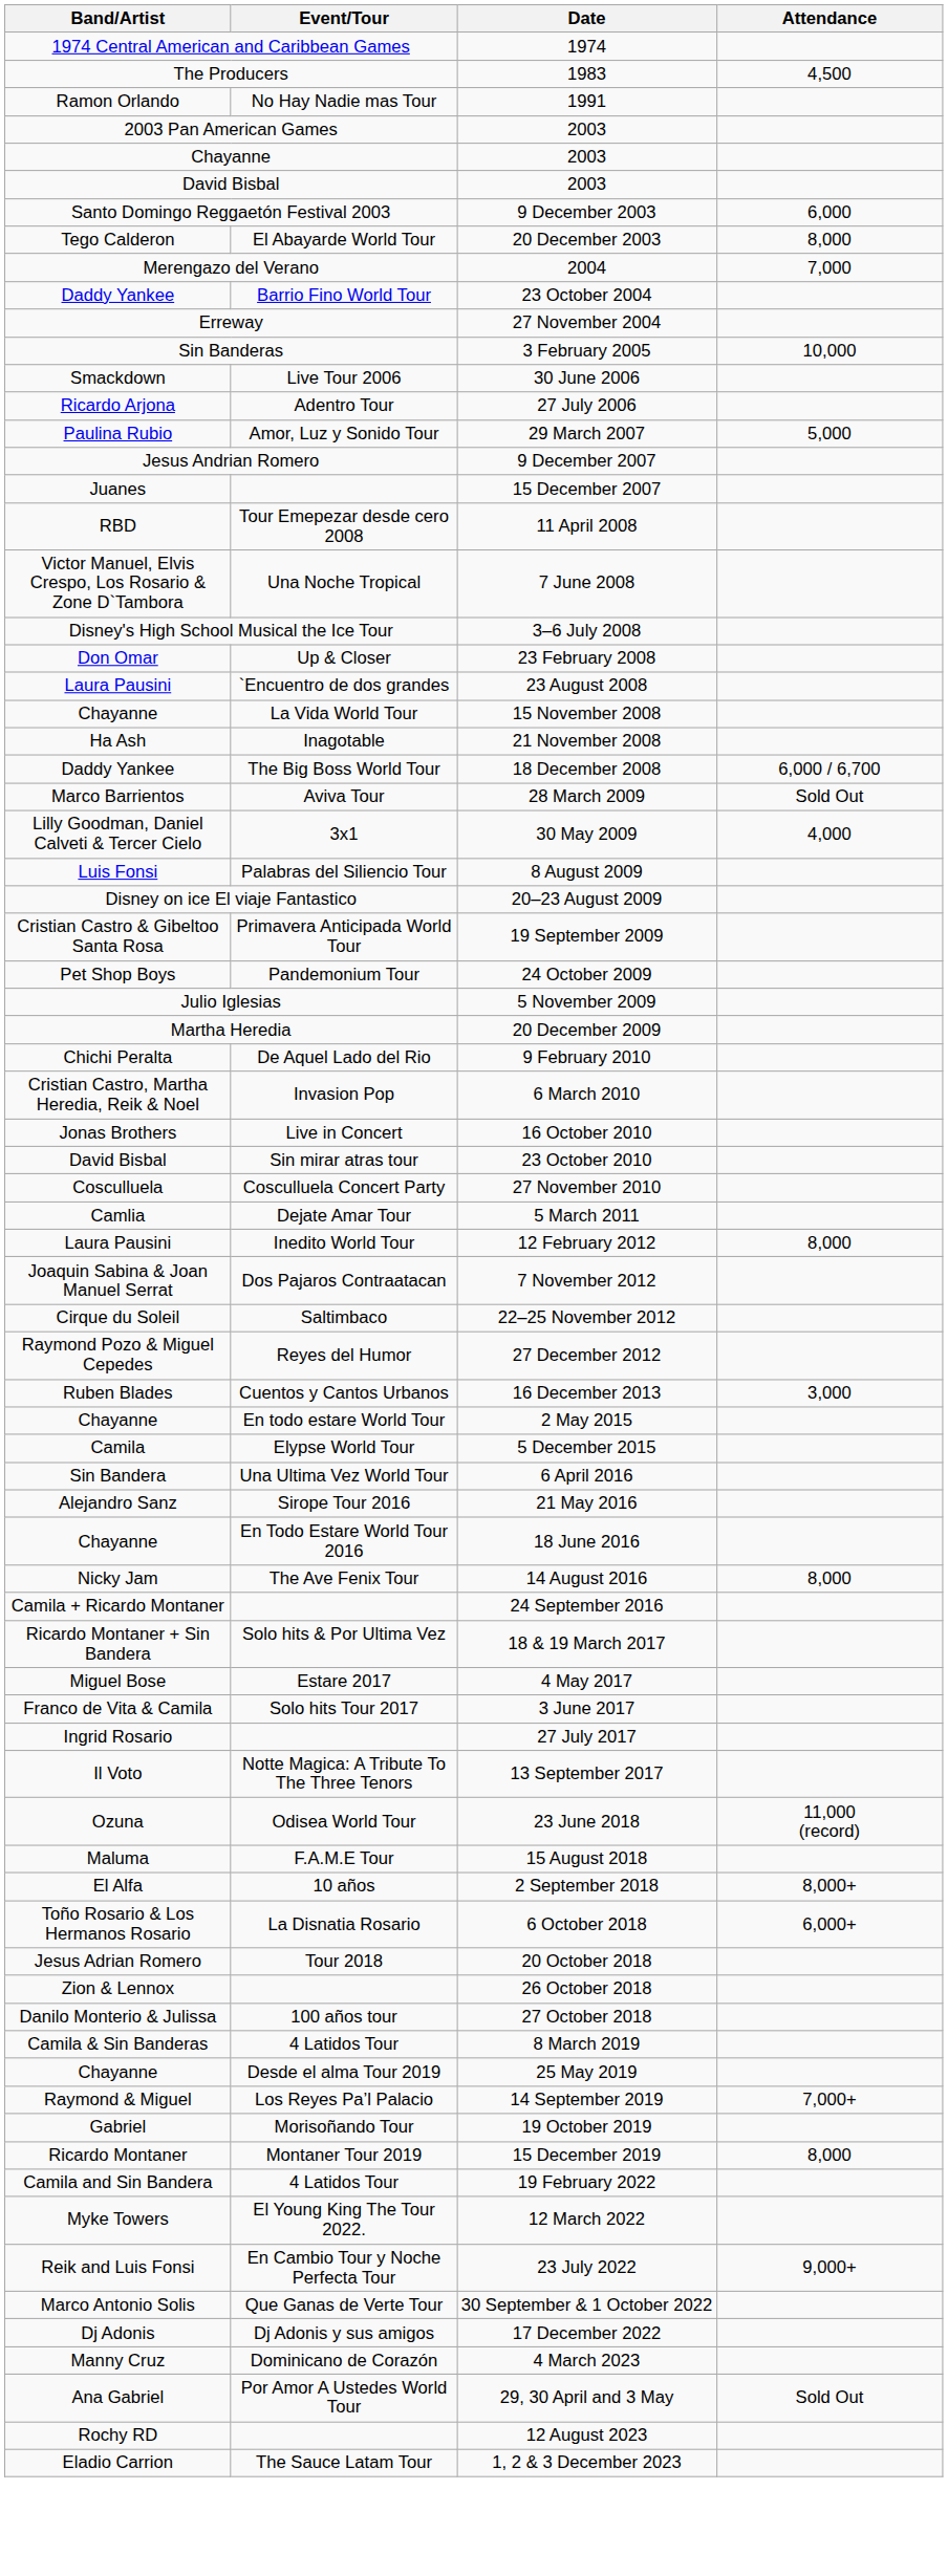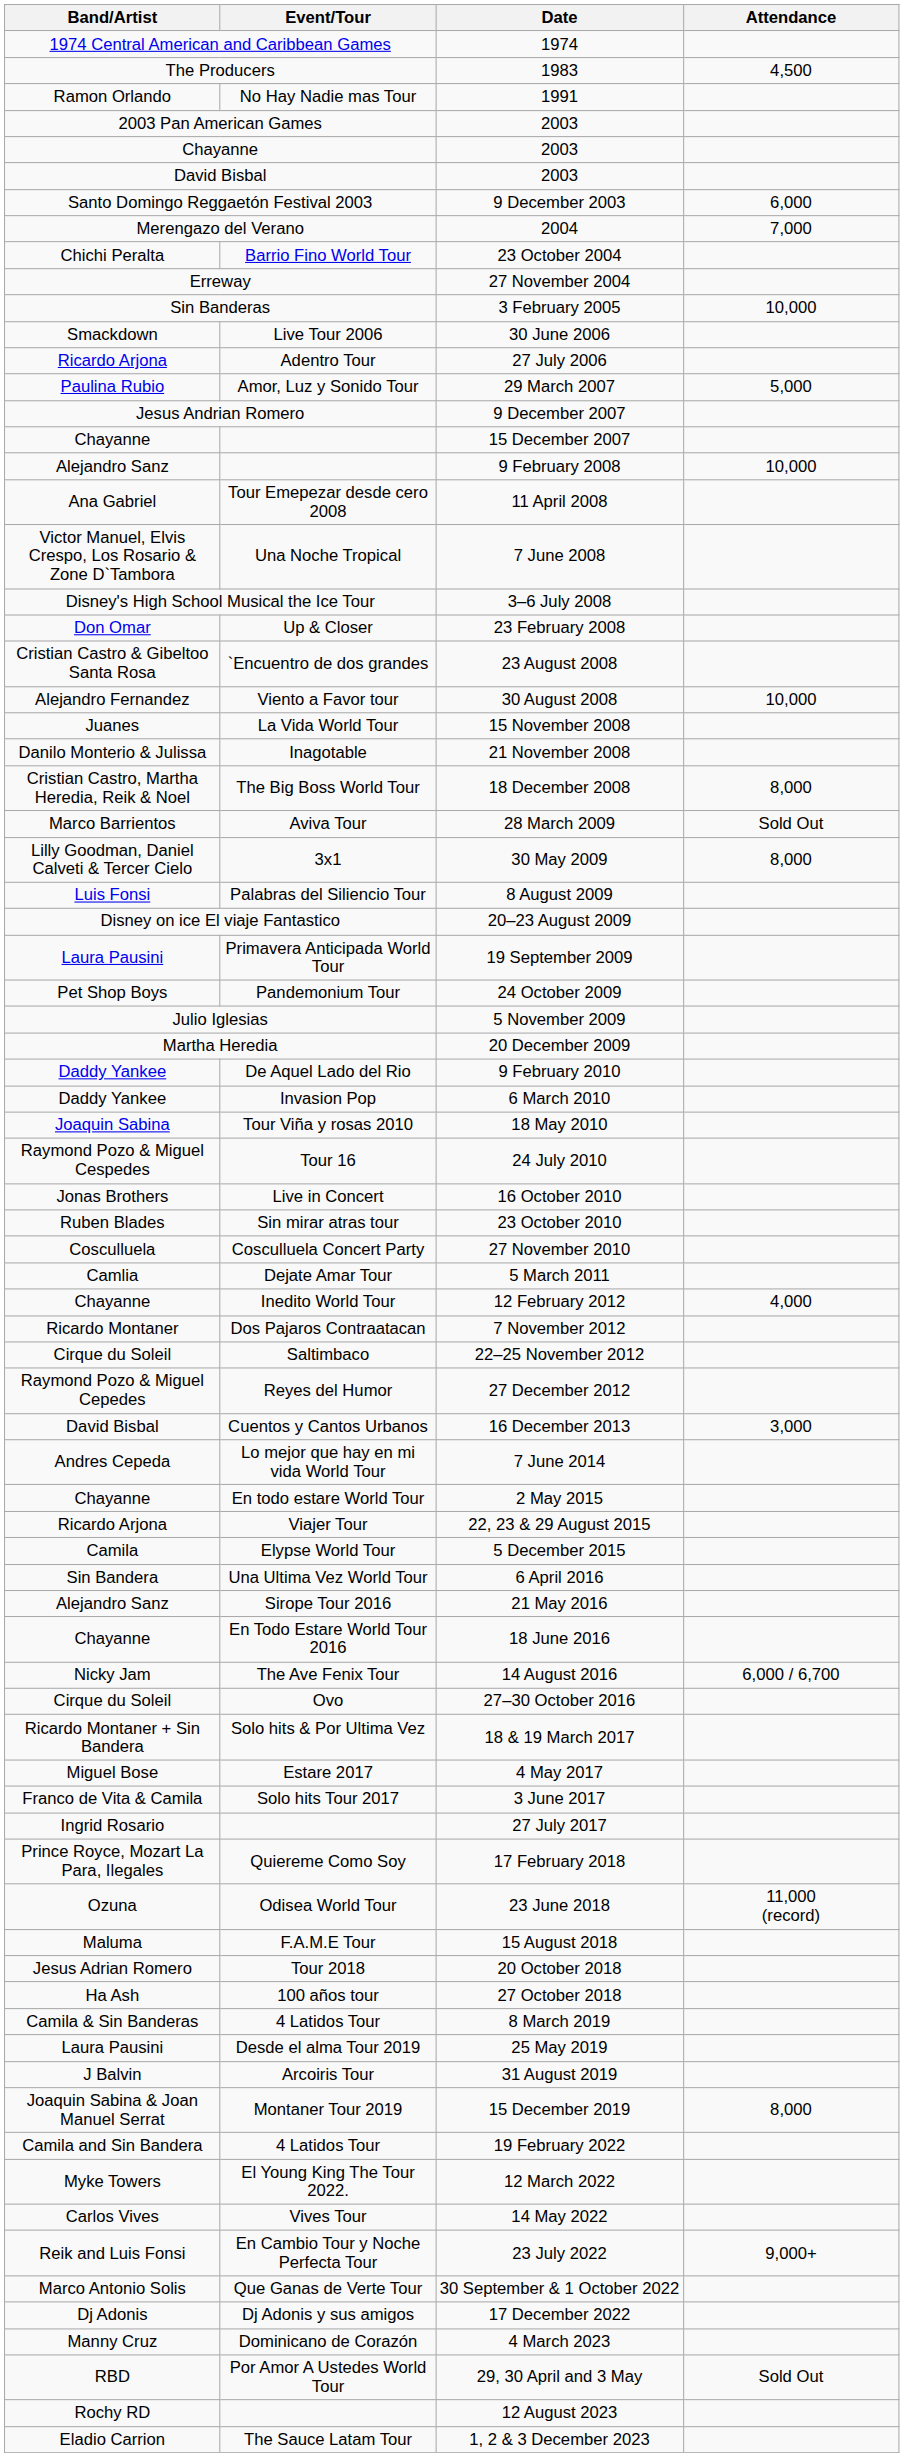 <table class="wikitable mw-collapsible mw-collapsed" style="text-align:center;">
 <tr>
 <th width="200">Band/Artist</th>
 <th width="200">Event/Tour</th>
 <th>Date</th>
 <th width="200">Attendance</th>
 </tr>
 <tr>
 <td colspan="2"><a href='#'>1974 Central American and Caribbean Games</a></td>
 <td>1974</td>
 <td></td>
 </tr>
 <tr>
 <td colspan="2">The Producers</td>
 <td>1983</td>
 <td>4,500</td>
 </tr>
 <tr>
 <td>Ramon Orlando</td>
 <td>No Hay Nadie mas Tour</td>
 <td>1991</td>
 <td></td>
 </tr>
 <tr>
 <td colspan="2">2003 Pan American Games</td>
 <td>2003</td>
 <td></td>
 </tr>
 <tr>
 <td colspan="2">Chayanne</td>
 <td>2003</td>
 <td></td>
 </tr>
 <tr>
 <td colspan="2">David Bisbal</td>
 <td>2003</td>
 <td></td>
 </tr>
 <tr>
 <td colspan="2">Santo Domingo Reggaetón Festival 2003</td>
 <td>9 December 2003</td>
 <td>6,000</td>
 </tr>
 <tr>
-<td>Tego Calderon</td>
-<td>El Abayarde World Tour</td>
-<td>20 December 2003</td>
-<td>8,000</td>
-</tr>
-<tr>
 <td colspan="2">Merengazo del Verano</td>
 <td>2004</td>
 <td>7,000</td>
 </tr>
 <tr>
-<td><a href='#'>Daddy Yankee</a></td>
+<td>Chichi Peralta</td>
 <td><a href='#'>Barrio Fino World Tour</a></td>
 <td>23 October 2004</td>
 <td></td>
 </tr>
 <tr>
 <td colspan="2">Erreway</td>
 <td>27 November 2004</td>
 <td></td>
 </tr>
 <tr>
 <td colspan="2">Sin Banderas</td>
 <td>3 February 2005</td>
 <td>10,000</td>
 </tr>
 <tr>
 <td>Smackdown</td>
 <td>Live Tour 2006</td>
 <td>30 June 2006</td>
 <td></td>
 </tr>
 <tr>
 <td><a href='#'>Ricardo Arjona</a></td>
 <td>Adentro Tour</td>
 <td>27 July 2006</td>
 <td></td>
 </tr>
 <tr>
 <td><a href='#'>Paulina Rubio</a></td>
 <td>Amor, Luz y Sonido Tour</td>
 <td>29 March 2007</td>
 <td>5,000</td>
 </tr>
 <tr>
 <td colspan="2">Jesus Andrian Romero</td>
 <td>9 December 2007</td>
 <td></td>
 </tr>
 <tr>
-<td>Juanes</td>
+<td>Chayanne</td>
 <td></td>
 <td>15 December 2007</td>
 <td></td>
 </tr>
 <tr>
-<td>RBD</td>
+<td>Alejandro Sanz</td>
+<td></td>
+<td>9 February 2008</td>
+<td>10,000</td>
+</tr>
+<tr>
+<td>Ana Gabriel</td>
 <td>Tour Emepezar desde cero 2008</td>
 <td>11 April 2008</td>
 <td></td>
 </tr>
 <tr>
 <td>Victor Manuel, Elvis Crespo, Los Rosario & Zone D`Tambora</td>
 <td>Una Noche Tropical</td>
 <td>7 June 2008</td>
 <td></td>
 </tr>
 <tr>
 <td colspan="2">Disney's High School Musical the Ice Tour</td>
 <td>3–6 July 2008</td>
 <td></td>
 </tr>
 <tr>
 <td><a href='#'>Don Omar</a></td>
 <td>Up & Closer</td>
 <td>23 February 2008</td>
 <td></td>
 </tr>
 <tr>
-<td><a href='#'>Laura Pausini</a></td>
+<td>Cristian Castro & Gibeltoo Santa Rosa</td>
 <td>`Encuentro de dos grandes</td>
 <td>23 August 2008</td>
 <td></td>
 </tr>
 <tr>
-<td>Chayanne</td>
+<td>Alejandro Fernandez</td>
+<td>Viento a Favor tour</td>
+<td>30 August 2008</td>
+<td>10,000</td>
+</tr>
+<tr>
+<td>Juanes</td>
 <td>La Vida World Tour</td>
 <td>15 November 2008</td>
 <td></td>
 </tr>
 <tr>
-<td>Ha Ash</td>
+<td>Danilo Monterio & Julissa</td>
 <td>Inagotable</td>
 <td>21 November 2008</td>
 <td></td>
 </tr>
 <tr>
-<td>Daddy Yankee</td>
+<td>Cristian Castro, Martha Heredia, Reik & Noel</td>
 <td>The Big Boss World Tour</td>
 <td>18 December 2008</td>
-<td>6,000 / 6,700</td>
+<td>8,000</td>
 </tr>
 <tr>
 <td>Marco Barrientos</td>
 <td>Aviva Tour</td>
 <td>28 March 2009</td>
 <td>Sold Out</td>
 </tr>
 <tr>
 <td>Lilly Goodman, Daniel Calveti & Tercer Cielo</td>
 <td>3x1</td>
 <td>30 May 2009</td>
-<td>4,000</td>
+<td>8,000</td>
 </tr>
 <tr>
 <td><a href='#'>Luis Fonsi</a></td>
 <td>Palabras del Siliencio Tour</td>
 <td>8 August 2009</td>
 <td></td>
 </tr>
 <tr>
 <td colspan="2">Disney on ice El viaje Fantastico</td>
 <td>20–23 August 2009</td>
 <td></td>
 </tr>
 <tr>
-<td>Cristian Castro & Gibeltoo Santa Rosa</td>
+<td><a href='#'>Laura Pausini</a></td>
 <td>Primavera Anticipada World Tour</td>
 <td>19 September 2009</td>
 <td></td>
 </tr>
 <tr>
 <td>Pet Shop Boys</td>
 <td>Pandemonium Tour</td>
 <td>24 October 2009</td>
 <td></td>
 </tr>
 <tr>
 <td colspan="2">Julio Iglesias</td>
 <td>5 November 2009</td>
 <td></td>
 </tr>
 <tr>
 <td colspan="2">Martha Heredia</td>
 <td>20 December 2009</td>
 <td></td>
 </tr>
 <tr>
-<td>Chichi Peralta</td>
+<td><a href='#'>Daddy Yankee</a></td>
 <td>De Aquel Lado del Rio</td>
 <td>9 February 2010</td>
 <td></td>
 </tr>
 <tr>
-<td>Cristian Castro, Martha Heredia, Reik & Noel</td>
+<td>Daddy Yankee</td>
 <td>Invasion Pop</td>
 <td>6 March 2010</td>
+<td></td>
+</tr>
+<tr>
+<td><a href='#'>Joaquin Sabina</a></td>
+<td>Tour Viña y rosas 2010</td>
+<td>18 May 2010</td>
+<td></td>
+</tr>
+<tr>
+<td>Raymond Pozo & Miguel Cespedes</td>
+<td>Tour 16</td>
+<td>24 July 2010</td>
 <td></td>
 </tr>
 <tr>
 <td>Jonas Brothers</td>
 <td>Live in Concert</td>
 <td>16 October 2010</td>
 <td></td>
 </tr>
 <tr>
-<td>David Bisbal</td>
+<td>Ruben Blades</td>
 <td>Sin mirar atras tour</td>
 <td>23 October 2010</td>
 <td></td>
 </tr>
 <tr>
 <td>Cosculluela</td>
 <td>Cosculluela Concert Party</td>
 <td>27 November 2010</td>
 <td></td>
 </tr>
 <tr>
 <td>Camlia</td>
 <td>Dejate Amar Tour</td>
 <td>5 March 2011</td>
 <td></td>
 </tr>
 <tr>
-<td>Laura Pausini</td>
+<td>Chayanne</td>
 <td>Inedito World Tour</td>
 <td>12 February 2012</td>
-<td>8,000</td>
+<td>4,000</td>
 </tr>
 <tr>
-<td>Joaquin Sabina & Joan Manuel Serrat</td>
+<td>Ricardo Montaner</td>
 <td>Dos Pajaros Contraatacan</td>
 <td>7 November 2012</td>
 <td></td>
 </tr>
 <tr>
 <td>Cirque du Soleil</td>
 <td>Saltimbaco</td>
 <td>22–25 November 2012</td>
 <td></td>
 </tr>
 <tr>
 <td>Raymond Pozo & Miguel Cepedes</td>
 <td>Reyes del Humor</td>
 <td>27 December 2012</td>
 <td></td>
 </tr>
 <tr>
-<td>Ruben Blades</td>
+<td>David Bisbal</td>
 <td>Cuentos y Cantos Urbanos</td>
 <td>16 December 2013</td>
 <td>3,000</td>
 </tr>
 <tr>
+<td>Andres Cepeda</td>
+<td>Lo mejor que hay en mi vida World Tour</td>
+<td>7 June 2014</td>
+<td></td>
+</tr>
+<tr>
 <td>Chayanne</td>
 <td>En todo estare World Tour</td>
 <td>2 May 2015</td>
+<td></td>
+</tr>
+<tr>
+<td>Ricardo Arjona</td>
+<td>Viajer Tour</td>
+<td>22, 23 & 29 August 2015</td>
 <td></td>
 </tr>
 <tr>
 <td>Camila</td>
 <td>Elypse World Tour</td>
 <td>5 December 2015</td>
 <td></td>
 </tr>
 <tr>
 <td>Sin Bandera</td>
 <td>Una Ultima Vez World Tour</td>
 <td>6 April 2016</td>
 <td></td>
 </tr>
 <tr>
 <td>Alejandro Sanz</td>
 <td>Sirope Tour 2016</td>
 <td>21 May 2016</td>
 <td></td>
 </tr>
 <tr>
 <td>Chayanne</td>
 <td>En Todo Estare World Tour 2016</td>
 <td>18 June 2016</td>
 <td></td>
 </tr>
 <tr>
 <td>Nicky Jam</td>
 <td>The Ave Fenix Tour</td>
 <td>14 August 2016</td>
-<td>8,000</td>
+<td>6,000 / 6,700</td>
 </tr>
 <tr>
-<td>Camila + Ricardo Montaner</td>
-<td></td>
-<td>24 September 2016</td>
+<td>Cirque du Soleil</td>
+<td>Ovo</td>
+<td>27–30 October 2016</td>
 <td></td>
 </tr>
 <tr>
 <td>Ricardo Montaner + Sin Bandera</td>
 <td>Solo hits & Por Ultima Vez<br><br></td>
 <td>18 & 19 March 2017</td>
 <td></td>
 </tr>
 <tr>
 <td>Miguel Bose</td>
 <td>Estare 2017</td>
 <td>4 May 2017</td>
 <td></td>
 </tr>
 <tr>
 <td>Franco de Vita & Camila</td>
 <td>Solo hits Tour 2017</td>
 <td>3 June 2017</td>
 <td></td>
 </tr>
 <tr>
 <td>Ingrid Rosario</td>
 <td></td>
 <td>27 July 2017</td>
 <td></td>
 </tr>
 <tr>
-<td>Il Voto</td>
-<td>Notte Magica: A Tribute To The Three Tenors</td>
-<td>13 September 2017</td>
+<td>Prince Royce, Mozart La Para, Ilegales</td>
+<td>Quiereme Como Soy</td>
+<td>17 February 2018</td>
 <td></td>
 </tr>
 <tr>
 <td>Ozuna</td>
 <td>Odisea World Tour</td>
 <td>23 June 2018</td>
 <td>11,000<br>(record)</td>
 </tr>
 <tr>
 <td>Maluma</td>
 <td>F.A.M.E Tour</td>
 <td>15 August 2018</td>
 <td></td>
 </tr>
 <tr>
-<td>El Alfa</td>
-<td>10 años</td>
-<td>2 September 2018</td>
-<td>8,000+</td>
-</tr>
-<tr>
-<td>Toño Rosario & Los Hermanos Rosario</td>
-<td>La Disnatia Rosario</td>
-<td>6 October 2018</td>
-<td>6,000+</td>
-</tr>
-<tr>
 <td>Jesus Adrian Romero</td>
 <td>Tour 2018</td>
 <td>20 October 2018</td>
 <td></td>
 </tr>
 <tr>
-<td>Zion & Lennox</td>
-<td></td>
-<td>26 October 2018</td>
-<td></td>
-</tr>
-<tr>
-<td>Danilo Monterio & Julissa</td>
+<td>Ha Ash</td>
 <td>100 años tour</td>
 <td>27 October 2018</td>
 <td></td>
 </tr>
 <tr>
 <td>Camila & Sin Banderas</td>
 <td>4 Latidos Tour</td>
 <td>8 March 2019</td>
 <td></td>
 </tr>
 <tr>
-<td>Chayanne</td>
+<td>Laura Pausini</td>
 <td>Desde el alma Tour 2019</td>
 <td>25 May 2019</td>
 <td></td>
 </tr>
 <tr>
-<td>Raymond & Miguel</td>
-<td>Los Reyes Pa’l Palacio</td>
-<td>14 September 2019</td>
-<td>7,000+</td>
-</tr>
-<tr>
-<td>Gabriel</td>
-<td>Morisoñando Tour</td>
-<td>19 October 2019</td>
+<td>J Balvin</td>
+<td>Arcoiris Tour</td>
+<td>31 August 2019</td>
 <td></td>
 </tr>
 <tr>
-<td>Ricardo Montaner</td>
+<td>Joaquin Sabina & Joan Manuel Serrat</td>
 <td>Montaner Tour 2019</td>
 <td>15 December 2019</td>
 <td>8,000</td>
 </tr>
 <tr>
 <td>Camila and Sin Bandera</td>
 <td>4 Latidos Tour</td>
 <td>19 February 2022</td>
 <td></td>
 </tr>
 <tr>
 <td>Myke Towers</td>
 <td>El Young King The Tour 2022.</td>
 <td>12 March 2022</td>
+<td></td>
+</tr>
+<tr>
+<td>Carlos Vives</td>
+<td>Vives Tour</td>
+<td>14 May 2022</td>
 <td></td>
 </tr>
 <tr>
 <td>Reik and Luis Fonsi</td>
 <td>En Cambio Tour y Noche Perfecta Tour</td>
 <td>23 July 2022</td>
 <td>9,000+</td>
 </tr>
 <tr>
 <td>Marco Antonio Solis</td>
 <td>Que Ganas de Verte Tour</td>
 <td>30 September & 1 October 2022</td>
 <td></td>
 </tr>
 <tr>
 <td>Dj Adonis</td>
 <td>Dj Adonis y sus amigos</td>
 <td>17 December 2022</td>
 <td></td>
 </tr>
 <tr>
 <td>Manny Cruz</td>
 <td>Dominicano de Corazón</td>
 <td>4 March 2023</td>
 <td></td>
 </tr>
 <tr>
-<td>Ana Gabriel</td>
+<td>RBD</td>
 <td>Por Amor A Ustedes World Tour</td>
 <td>29, 30 April and 3 May</td>
 <td>Sold Out</td>
 </tr>
 <tr>
 <td>Rochy RD</td>
 <td></td>
 <td>12 August 2023</td>
 <td></td>
 </tr>
 <tr>
 <td>Eladio Carrion</td>
 <td>The Sauce Latam Tour</td>
 <td>1, 2 & 3 December 2023</td>
 <td></td>
 </tr>
 </table>
